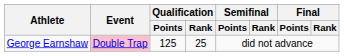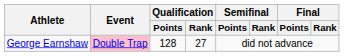 <table class="wikitable" style="font-size:90%">
 <tr>
 <th rowspan="2">Athlete</th>
 <th rowspan="2">Event</th>
 <th colspan=2>Qualification</th>
 <th colspan=2>Semifinal</th>
 <th colspan=2>Final</th>
 </tr>
 <tr style="font-size:95%">
 <th>Points</th>
 <th>Rank</th>
 <th>Points</th>
 <th>Rank</th>
 <th>Points</th>
 <th>Rank</th>
 </tr>
 <tr align=center>
 <td align=left><a href='#'>George Earnshaw</a></td>
 <td align=left style="background: pink;"><a href='#'>Double Trap</a></td>
-<td>125</td>
-<td>25</td>
+<td>128</td>
+<td>27</td>
 <td colspan=4>did not advance</td>
 </tr>
 </table>
